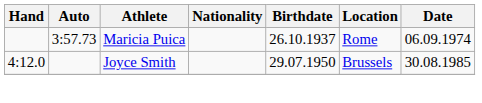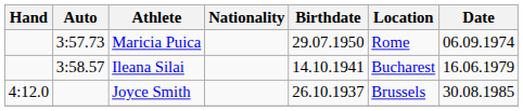 <table class="wikitable">
 <tr>
 <th>Hand</th>
 <th>Auto</th>
 <th>Athlete</th>
 <th>Nationality</th>
 <th>Birthdate</th>
 <th>Location</th>
 <th>Date</th>
 </tr>
 <tr>
 <td></td>
 <td>3:57.73</td>
 <td><a href='#'>Maricia Puica</a></td>
 <td></td>
-<td>26.10.1937</td>
+<td>29.07.1950</td>
 <td><a href='#'>Rome</a></td>
 <td>06.09.1974</td>
+</tr>
+<tr>
+<td></td>
+<td>3:58.57</td>
+<td><a href='#'>Ileana Silai</a></td>
+<td></td>
+<td>14.10.1941</td>
+<td><a href='#'>Bucharest</a></td>
+<td>16.06.1979</td>
 </tr>
 <tr>
 <td>4:12.0</td>
 <td></td>
 <td><a href='#'>Joyce Smith</a></td>
 <td></td>
-<td>29.07.1950</td>
+<td>26.10.1937</td>
 <td><a href='#'>Brussels</a></td>
 <td>30.08.1985</td>
 </tr>
 <tr>
 </tr>
 </table>
